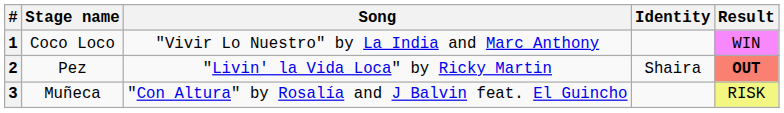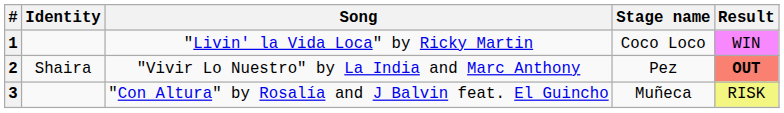 <table class="wikitable plainrowheaders" style="text-align: center">
 <tr>
 <th>#</th>
+<th>Identity</th>
+<th>Song</th>
 <th>Stage name</th>
-<th>Song</th>
-<th>Identity</th>
 <th>Result</th>
 </tr>
 <tr>
 <th>1</th>
+<td></td>
+<td>"<a href='#'>Livin' la Vida Loca</a>" by <a href='#'>Ricky Martin</a></td>
 <td>Coco Loco</td>
-<td>"Vivir Lo Nuestro" by <a href='#'>La India</a> and <a href='#'>Marc Anthony</a></td>
-<td></td>
 <td bgcolor=#F888FD>WIN</td>
 </tr>
 <tr>
 <th>2</th>
+<td>Shaira</td>
+<td>"Vivir Lo Nuestro" by <a href='#'>La India</a> and <a href='#'>Marc Anthony</a></td>
 <td>Pez</td>
-<td>"<a href='#'>Livin' la Vida Loca</a>" by <a href='#'>Ricky Martin</a></td>
-<td>Shaira</td>
 <td bgcolor=salmon><strong>OUT</strong></td>
 </tr>
 <tr>
 <th>3</th>
+<td></td>
+<td>"<a href='#'>Con Altura</a>" by <a href='#'>Rosalía</a> and <a href='#'>J Balvin</a> feat. <a href='#'>El Guincho</a></td>
 <td>Muñeca</td>
-<td>"<a href='#'>Con Altura</a>" by <a href='#'>Rosalía</a> and <a href='#'>J Balvin</a> feat. <a href='#'>El Guincho</a></td>
-<td></td>
 <td bgcolor=#F3F781>RISK</td>
 </tr>
 </table>
